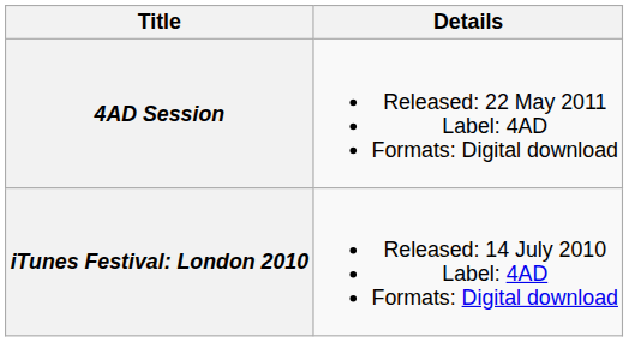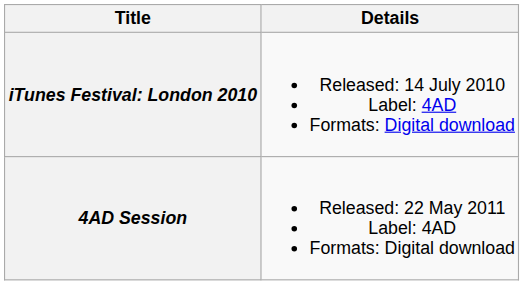 <table class="wikitable plainrowheaders" style="text-align:center;">
 <tr>
 <th scope="col">Title</th>
 <th scope="col">Details</th>
 </tr>
 <tr>
+<th scope="row"><em>iTunes Festival: London 2010</em></th>
+<td><br><ul><li>Released: 14 July 2010</li><li>Label: <a href='#'>4AD</a></li><li>Formats: <a href='#'>Digital download</a></li></ul></td>
+</tr>
+<tr>
 <th scope="row"><em>4AD Session</em></th>
 <td><br><ul><li>Released: 22 May 2011</li><li>Label: 4AD</li><li>Formats: Digital download</li></ul></td>
 </tr>
-<tr>
-<th scope="row"><em>iTunes Festival: London 2010</em></th>
-<td><br><ul><li>Released: 14 July 2010</li><li>Label: <a href='#'>4AD</a></li><li>Formats: <a href='#'>Digital download</a></li></ul></td>
-</tr>
 </table>
